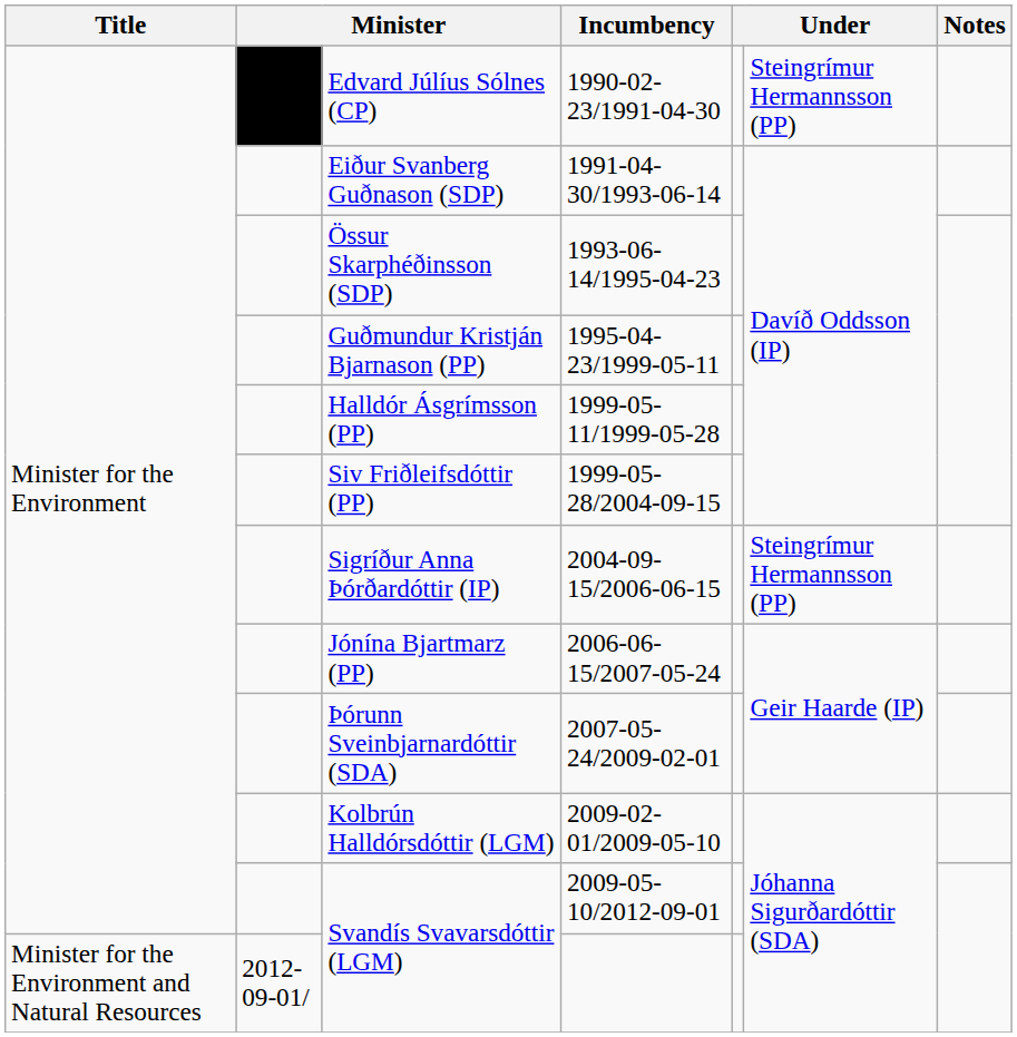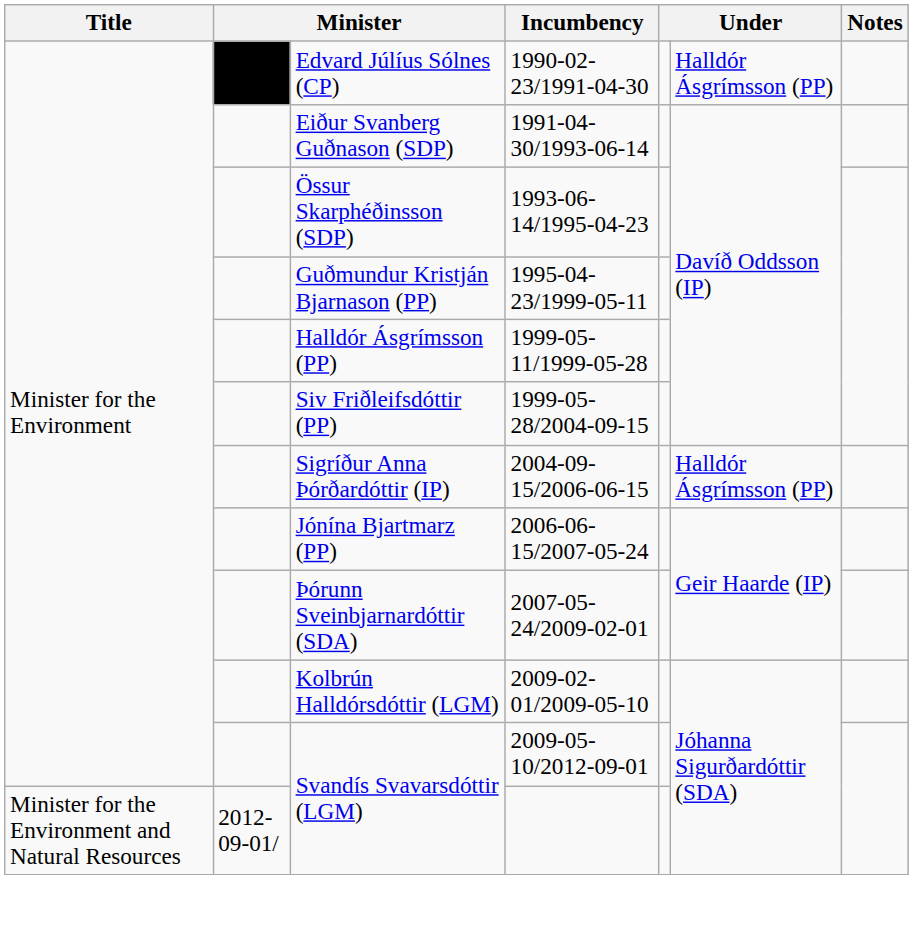 <table class="wikitable" style="width: 100%;">
 <tr>
 <th>Title</th>
 <th colspan="2">Minister</th>
 <th>Incumbency</th>
 <th colspan="2">Under</th>
 <th>Notes</th>
 </tr>
 <tr>
 <td rowspan="11">Minister for the Environment</td>
 <td style="background:black"></td>
 <td><a href='#'>Edvard Júlíus Sólnes</a> (<a href='#'>CP</a>)</td>
 <td>1990-02-23/1991-04-30</td>
 <td></td>
-<td><a href='#'>Steingrímur Hermannsson</a> (<a href='#'>PP</a>)</td>
+<td><a href='#'>Halldór Ásgrímsson</a> (<a href='#'>PP</a>)</td>
 <td></td>
 </tr>
 <tr>
 <td></td>
 <td><a href='#'>Eiður Svanberg Guðnason</a> (<a href='#'>SDP</a>)</td>
 <td>1991-04-30/1993-06-14</td>
 <td></td>
 <td rowspan="5"><a href='#'>Davíð Oddsson</a> (<a href='#'>IP</a>)</td>
 <td></td>
 </tr>
 <tr>
 <td></td>
 <td><a href='#'>Össur Skarphéðinsson</a> (<a href='#'>SDP</a>)</td>
 <td>1993-06-14/1995-04-23</td>
 <td></td>
 </tr>
 <tr>
 <td></td>
 <td><a href='#'>Guðmundur Kristján Bjarnason</a> (<a href='#'>PP</a>)</td>
 <td>1995-04-23/1999-05-11</td>
 <td></td>
 </tr>
 <tr>
 <td></td>
 <td><a href='#'>Halldór Ásgrímsson</a> (<a href='#'>PP</a>)</td>
 <td>1999-05-11/1999-05-28</td>
 <td></td>
 </tr>
 <tr>
 <td></td>
 <td><a href='#'>Siv Friðleifsdóttir</a> (<a href='#'>PP</a>)</td>
 <td>1999-05-28/2004-09-15</td>
 <td></td>
 </tr>
 <tr>
 <td></td>
 <td><a href='#'>Sigríður Anna Þórðardóttir</a> (<a href='#'>IP</a>)</td>
 <td>2004-09-15/2006-06-15</td>
 <td></td>
-<td><a href='#'>Steingrímur Hermannsson</a> (<a href='#'>PP</a>)</td>
+<td><a href='#'>Halldór Ásgrímsson</a> (<a href='#'>PP</a>)</td>
 <td></td>
 </tr>
 <tr>
 <td></td>
 <td><a href='#'>Jónína Bjartmarz</a> (<a href='#'>PP</a>)</td>
 <td>2006-06-15/2007-05-24</td>
 <td></td>
 <td rowspan="2"><a href='#'>Geir Haarde</a> (<a href='#'>IP</a>)</td>
 <td></td>
 </tr>
 <tr>
 <td></td>
 <td><a href='#'>Þórunn Sveinbjarnardóttir</a> (<a href='#'>SDA</a>)</td>
 <td>2007-05-24/2009-02-01</td>
 <td></td>
 </tr>
 <tr>
 <td></td>
 <td><a href='#'>Kolbrún Halldórsdóttir</a> (<a href='#'>LGM</a>)</td>
 <td>2009-02-01/2009-05-10</td>
 <td></td>
 <td rowspan="3"><a href='#'>Jóhanna Sigurðardóttir</a> (<a href='#'>SDA</a>)</td>
 <td></td>
 </tr>
 <tr>
 <td></td>
 <td rowspan="2"><a href='#'>Svandís Svavarsdóttir</a> (<a href='#'>LGM</a>)</td>
 <td>2009-05-10/2012-09-01</td>
 <td></td>
 </tr>
 <tr>
 <td>Minister for the Environment and Natural Resources</td>
 <td>2012-09-01/</td>
 <td></td>
 </tr>
 </table>
